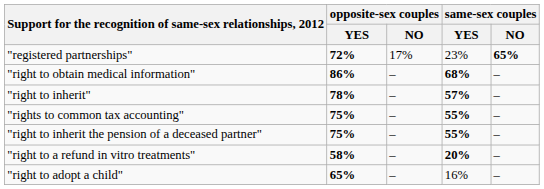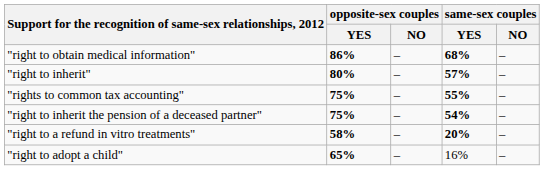 <table class="wikitable">
 <tr>
 <th rowspan=2>Support for the recognition of same-sex relationships, 2012</th>
 <th colspan=2>opposite-sex couples</th>
 <th colspan=2>same-sex couples</th>
 </tr>
 <tr>
 <th><strong><span>YES</span></strong></th>
 <th><strong><span>NO</span></strong></th>
 <th><strong><span>YES</span></strong></th>
 <th><strong><span>NO</span></strong></th>
 </tr>
 <tr>
-<td>"registered partnerships"</td>
-<td><strong><span>72%</span></strong></td>
-<td>17%</td>
-<td>23%</td>
-<td><strong><span>65%</span></strong></td>
-</tr>
-<tr>
 <td>"right to obtain medical information"</td>
 <td><strong><span>86%</span></strong></td>
 <td>–</td>
 <td><strong><span>68%</span></strong></td>
 <td>–</td>
 </tr>
 <tr>
 <td>"right to inherit"</td>
-<td><strong><span>78%</span></strong></td>
+<td><strong><span>80%</span></strong></td>
 <td>–</td>
 <td><strong><span>57%</span></strong></td>
 <td>–</td>
 </tr>
 <tr>
 <td>"rights to common tax accounting"</td>
 <td><strong><span>75%</span></strong></td>
 <td>–</td>
 <td><strong><span>55%</span></strong></td>
 <td>–</td>
 </tr>
 <tr>
 <td>"right to inherit the pension of a deceased partner"</td>
 <td><strong><span>75%</span></strong></td>
 <td>–</td>
-<td><strong><span>55%</span></strong></td>
+<td><strong><span>54%</span></strong></td>
 <td>–</td>
 </tr>
 <tr>
 <td>"right to a refund in vitro treatments"</td>
 <td><strong><span>58%</span></strong></td>
 <td>–</td>
 <td><strong>20%</strong></td>
 <td>–</td>
 </tr>
 <tr>
 <td>"right to adopt a child"</td>
 <td><strong><span>65%</span></strong></td>
 <td>–</td>
 <td>16%</td>
 <td>–</td>
 </tr>
 </table>
